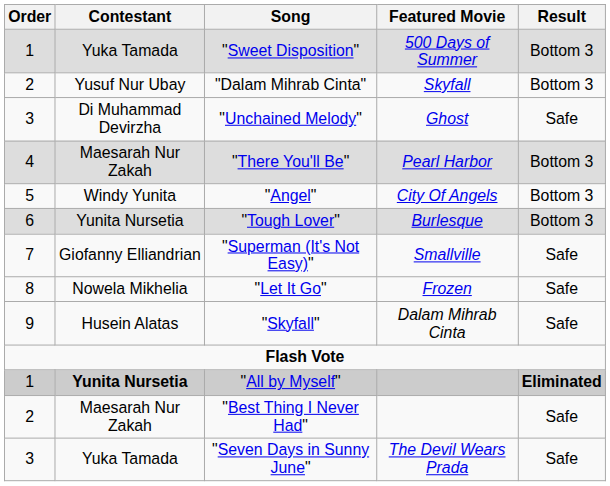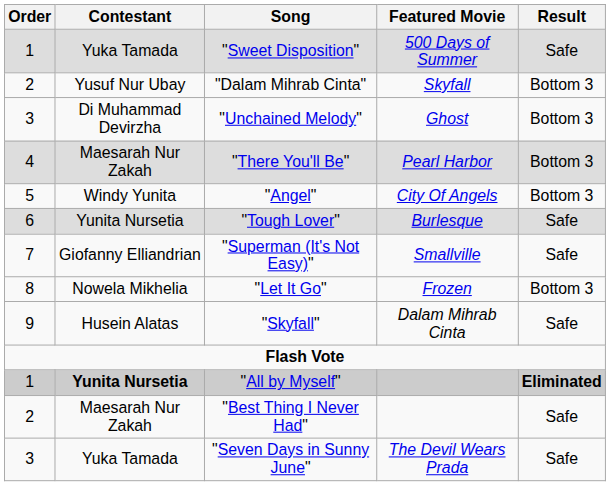 <table class="wikitable" style="text-align:center;">
 <tr>
 <th>Order</th>
 <th>Contestant</th>
 <th>Song</th>
 <th>Featured Movie</th>
 <th>Result</th>
 </tr>
 <tr style="background:#ddd;">
 <td>1</td>
 <td>Yuka Tamada</td>
 <td>"<a href='#'>Sweet Disposition</a>"</td>
 <td><em><a href='#'>500 Days of Summer</a></em></td>
-<td>Bottom 3</td>
+<td>Safe</td>
 </tr>
 <tr>
 <td>2</td>
 <td>Yusuf Nur Ubay</td>
 <td>"Dalam Mihrab Cinta"</td>
 <td><em><a href='#'>Skyfall</a></em></td>
 <td>Bottom 3</td>
 </tr>
 <tr>
 <td>3</td>
 <td>Di Muhammad Devirzha</td>
 <td>"<a href='#'>Unchained Melody</a>"</td>
 <td><em><a href='#'>Ghost</a></em></td>
-<td>Safe</td>
+<td>Bottom 3</td>
 </tr>
 <tr style="background:#ddd;">
 <td>4</td>
 <td>Maesarah Nur Zakah</td>
 <td>"<a href='#'>There You'll Be</a>"</td>
 <td><em><a href='#'>Pearl Harbor</a></em></td>
 <td>Bottom 3</td>
 </tr>
 <tr>
 <td>5</td>
 <td>Windy Yunita</td>
 <td>"<a href='#'>Angel</a>"</td>
 <td><em><a href='#'>City Of Angels</a></em></td>
 <td>Bottom 3</td>
 </tr>
 <tr style="background:#ddd;">
 <td>6</td>
 <td>Yunita Nursetia</td>
 <td>"<a href='#'>Tough Lover</a>"</td>
 <td><em><a href='#'>Burlesque</a></em></td>
-<td>Bottom 3</td>
+<td>Safe</td>
 </tr>
 <tr>
 <td>7</td>
 <td>Giofanny Elliandrian</td>
 <td>"<a href='#'>Superman (It's Not Easy)</a>"</td>
 <td><em><a href='#'>Smallville</a></em></td>
 <td>Safe</td>
 </tr>
 <tr>
 <td>8</td>
 <td>Nowela Mikhelia</td>
 <td>"<a href='#'>Let It Go</a>"</td>
 <td><em><a href='#'>Frozen</a></em></td>
-<td>Safe</td>
+<td>Bottom 3</td>
 </tr>
 <tr>
 <td>9</td>
 <td>Husein Alatas</td>
 <td>"<a href='#'>Skyfall</a>"</td>
 <td><em>Dalam Mihrab Cinta</em></td>
 <td>Safe</td>
 </tr>
 <tr>
 <td colspan=5 align=center><strong>Flash Vote</strong></td>
 </tr>
 <tr style="background:#ccc;">
 <td>1</td>
 <td><strong>Yunita Nursetia</strong></td>
 <td>"<a href='#'>All by Myself</a>"</td>
 <td></td>
 <td><strong>Eliminated</strong></td>
 </tr>
 <tr>
 <td>2</td>
 <td>Maesarah Nur Zakah</td>
 <td>"<a href='#'>Best Thing I Never Had</a>"</td>
 <td></td>
 <td>Safe</td>
 </tr>
 <tr>
 <td>3</td>
 <td>Yuka Tamada</td>
 <td>"<a href='#'>Seven Days in Sunny June</a>"</td>
 <td><em><a href='#'>The Devil Wears Prada</a></em></td>
 <td>Safe</td>
 </tr>
 </table>
